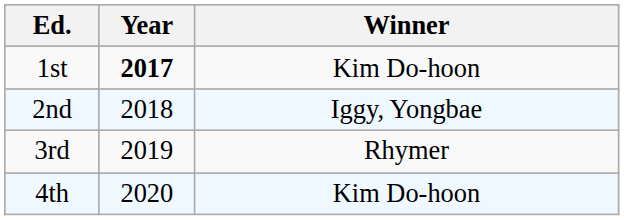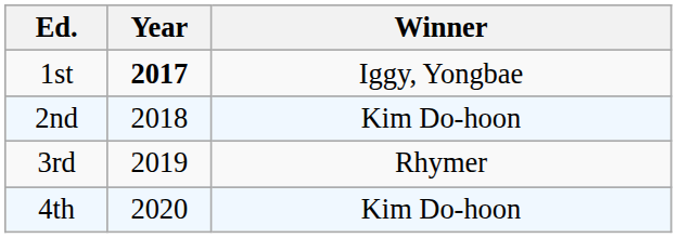 <table class="wikitable" style="text-align:center">
 <tr>
 <th width="50">Ed.</th>
 <th width="50">Year</th>
 <th width="250">Winner</th>
 </tr>
 <tr>
 <td>1st</td>
 <td><strong>2017</strong></td>
-<td>Kim Do-hoon</td>
+<td>Iggy, Yongbae</td>
 </tr>
 <tr style="background:#f0f8ff;">
 <td>2nd</td>
 <td>2018</td>
-<td>Iggy, Yongbae</td>
+<td>Kim Do-hoon</td>
 </tr>
 <tr>
 <td>3rd</td>
 <td>2019</td>
 <td>Rhymer</td>
 </tr>
 <tr style="background:#f0f8ff;">
 <td>4th</td>
 <td>2020</td>
 <td>Kim Do-hoon</td>
 </tr>
 </table>
